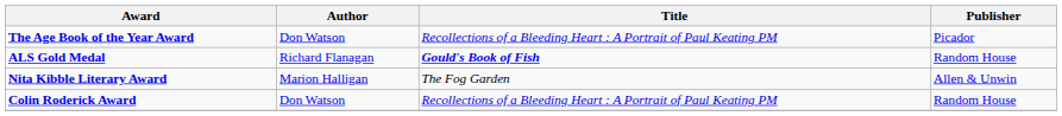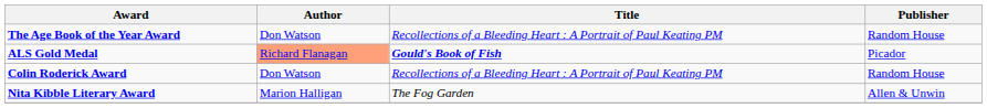 <table class="wikitable" width=100%>
 <tr>
 <th>Award</th>
 <th>Author</th>
 <th>Title</th>
 <th>Publisher</th>
 </tr>
 <tr>
 <td><strong><a href='#'>The Age Book of the Year Award</a></strong></td>
 <td><a href='#'>Don Watson</a></td>
 <td><em><a href='#'>Recollections of a Bleeding Heart : A Portrait of Paul Keating PM</a></em></td>
+<td><a href='#'>Random House</a></td>
+</tr>
+<tr>
+<td><strong><a href='#'>ALS Gold Medal</a></strong></td>
+<td style="background: lightsalmon;"><a href='#'>Richard Flanagan</a></td>
+<td><strong><em><a href='#'>Gould's Book of Fish</a></em></strong></td>
 <td><a href='#'>Picador</a></td>
 </tr>
 <tr>
-<td><strong><a href='#'>ALS Gold Medal</a></strong></td>
-<td><a href='#'>Richard Flanagan</a></td>
-<td><strong><em><a href='#'>Gould's Book of Fish</a></em></strong></td>
+<td><strong><a href='#'>Colin Roderick Award</a></strong></td>
+<td><a href='#'>Don Watson</a></td>
+<td><em><a href='#'>Recollections of a Bleeding Heart : A Portrait of Paul Keating PM</a></em></td>
 <td><a href='#'>Random House</a></td>
 </tr>
 <tr>
 <td><strong><a href='#'>Nita Kibble Literary Award</a></strong></td>
 <td><a href='#'>Marion Halligan</a></td>
 <td><em>The Fog Garden</em></td>
 <td><a href='#'>Allen & Unwin</a></td>
 </tr>
 <tr>
-<td><strong><a href='#'>Colin Roderick Award</a></strong></td>
-<td><a href='#'>Don Watson</a></td>
-<td><em><a href='#'>Recollections of a Bleeding Heart : A Portrait of Paul Keating PM</a></em></td>
-<td><a href='#'>Random House</a></td>
-</tr>
-<tr>
 </tr>
 </table>
